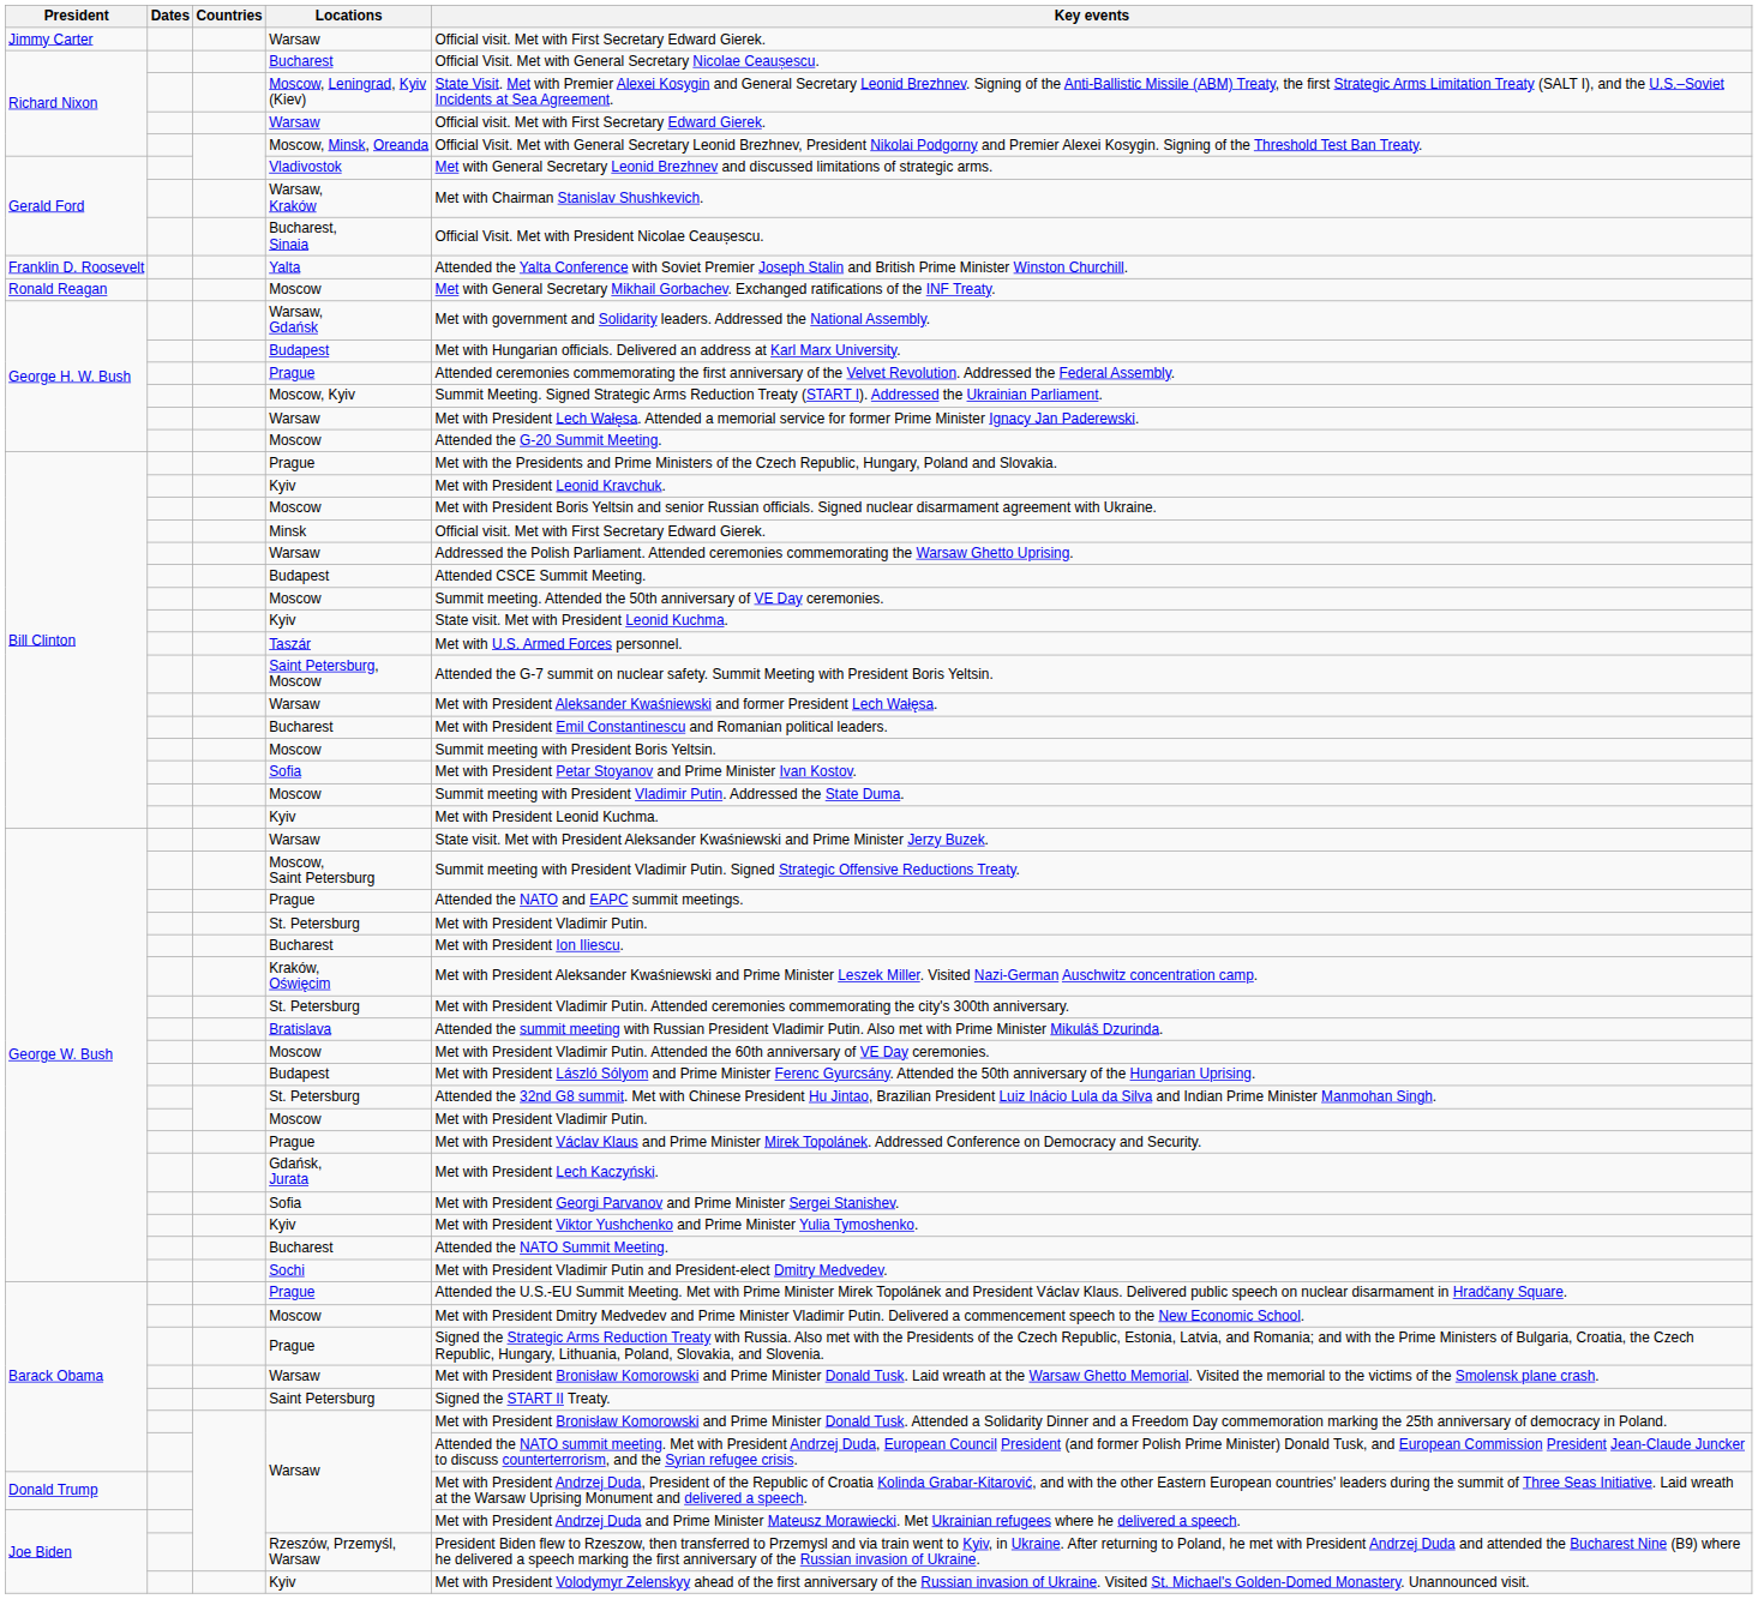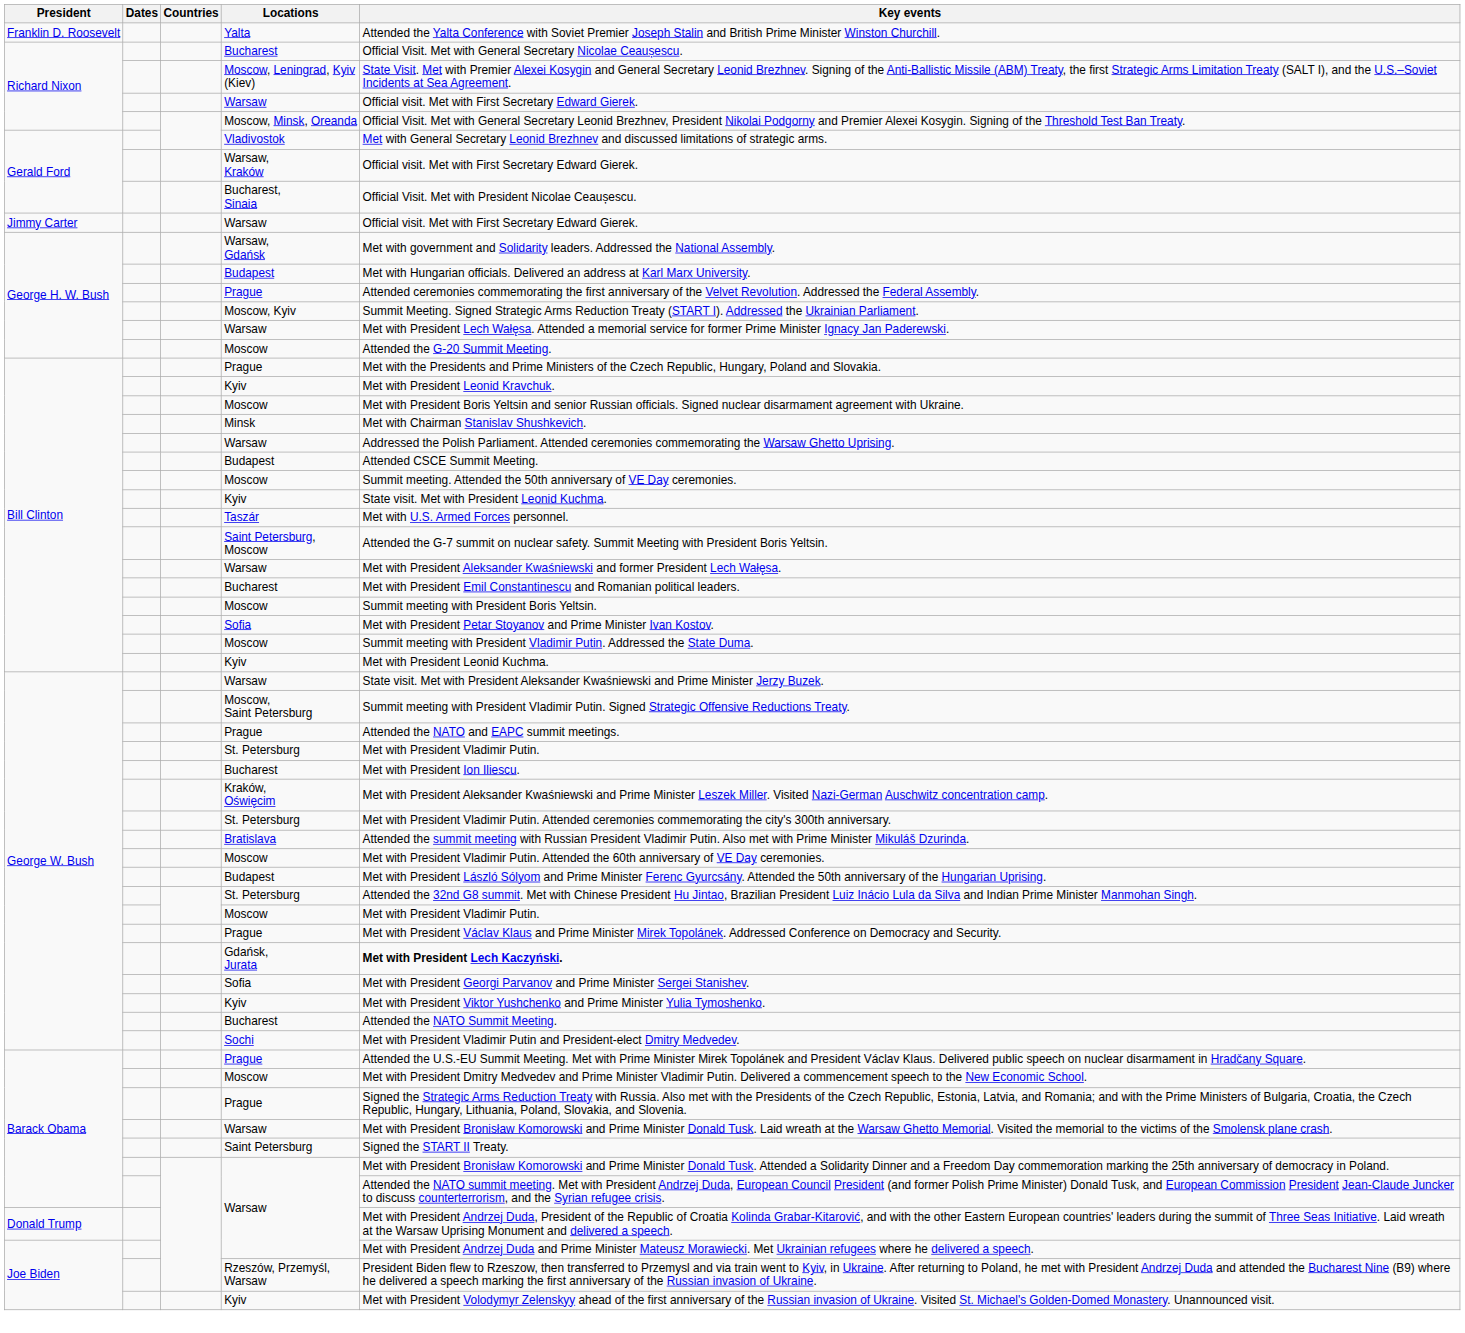 <table class="wikitable sortable">
 <tr>
 <th>President</th>
 <th>Dates</th>
 <th>Countries</th>
 <th>Locations</th>
 <th>Key events</th>
 </tr>
 <tr>
-<td><a href='#'>Jimmy Carter</a></td>
+<td nowrap><a href='#'>Franklin D. Roosevelt</a></td>
 <td></td>
 <td></td>
-<td>Warsaw</td>
-<td>Official visit. Met with First Secretary Edward Gierek.</td>
+<td><a href='#'>Yalta</a></td>
+<td>Attended the <a href='#'>Yalta Conference</a> with Soviet Premier <a href='#'>Joseph Stalin</a> and British Prime Minister <a href='#'>Winston Churchill</a>.</td>
 </tr>
 <tr>
 <td rowspan=4><a href='#'>Richard Nixon</a></td>
 <td></td>
 <td></td>
 <td><a href='#'>Bucharest</a></td>
 <td>Official Visit. Met with General Secretary <a href='#'>Nicolae Ceaușescu</a>.</td>
 </tr>
 <tr>
 <td></td>
 <td></td>
 <td><a href='#'>Moscow</a>, <a href='#'>Leningrad</a>, <a href='#'>Kyiv</a> (Kiev)</td>
 <td><a href='#'>State Visit</a>. <a href='#'>Met</a> with Premier <a href='#'>Alexei Kosygin</a> and General Secretary <a href='#'>Leonid Brezhnev</a>. Signing of the <a href='#'>Anti-Ballistic Missile (ABM) Treaty</a>, the first <a href='#'>Strategic Arms Limitation Treaty</a> (SALT I), and the <a href='#'>U.S.–Soviet Incidents at Sea Agreement</a>.</td>
 </tr>
 <tr>
 <td></td>
 <td></td>
 <td><a href='#'>Warsaw</a></td>
 <td>Official visit. Met with First Secretary <a href='#'>Edward Gierek</a>.</td>
 </tr>
 <tr>
 <td></td>
 <td rowspan=2></td>
 <td>Moscow, <a href='#'>Minsk</a>, <a href='#'>Oreanda</a></td>
 <td>Official Visit. Met with General Secretary Leonid Brezhnev, President <a href='#'>Nikolai Podgorny</a> and Premier Alexei Kosygin. Signing of the <a href='#'>Threshold Test Ban Treaty</a>.</td>
 </tr>
 <tr>
 <td rowspan=3><a href='#'>Gerald Ford</a></td>
 <td></td>
 <td><a href='#'>Vladivostok</a></td>
 <td><a href='#'>Met</a> with General Secretary <a href='#'>Leonid Brezhnev</a> and discussed limitations of strategic arms.</td>
 </tr>
 <tr>
 <td></td>
 <td></td>
 <td>Warsaw,<br><a href='#'>Kraków</a></td>
-<td>Met with Chairman <a href='#'>Stanislav Shushkevich</a>.</td>
+<td>Official visit. Met with First Secretary Edward Gierek.</td>
 </tr>
 <tr>
 <td></td>
 <td></td>
 <td>Bucharest,<br><a href='#'>Sinaia</a></td>
 <td>Official Visit. Met with President Nicolae Ceaușescu.</td>
 </tr>
 <tr>
-<td nowrap><a href='#'>Franklin D. Roosevelt</a></td>
+<td><a href='#'>Jimmy Carter</a></td>
 <td></td>
 <td></td>
-<td><a href='#'>Yalta</a></td>
-<td>Attended the <a href='#'>Yalta Conference</a> with Soviet Premier <a href='#'>Joseph Stalin</a> and British Prime Minister <a href='#'>Winston Churchill</a>.</td>
-</tr>
-<tr>
-<td><a href='#'>Ronald Reagan</a></td>
-<td></td>
-<td></td>
-<td>Moscow</td>
-<td><a href='#'>Met</a> with General Secretary <a href='#'>Mikhail Gorbachev</a>. Exchanged ratifications of the <a href='#'>INF Treaty</a>.</td>
+<td>Warsaw</td>
+<td>Official visit. Met with First Secretary Edward Gierek.</td>
 </tr>
 <tr>
 <td rowspan=6><a href='#'>George H. W. Bush</a></td>
 <td></td>
 <td></td>
 <td>Warsaw,<br><a href='#'>Gdańsk</a></td>
 <td>Met with government and <a href='#'>Solidarity</a> leaders. Addressed the <a href='#'>National Assembly</a>.</td>
 </tr>
 <tr>
 <td></td>
 <td></td>
 <td><a href='#'>Budapest</a></td>
 <td>Met with Hungarian officials. Delivered an address at <a href='#'>Karl Marx University</a>.</td>
 </tr>
 <tr>
 <td></td>
 <td nowrap></td>
 <td><a href='#'>Prague</a></td>
 <td>Attended ceremonies commemorating the first anniversary of the <a href='#'>Velvet Revolution</a>. Addressed the <a href='#'>Federal Assembly</a>.</td>
 </tr>
 <tr>
 <td nowrap></td>
 <td></td>
 <td>Moscow, Kyiv</td>
 <td>Summit Meeting. Signed Strategic Arms Reduction Treaty (<a href='#'>START I</a>). <a href='#'>Addressed</a> the <a href='#'>Ukrainian Parliament</a>.</td>
 </tr>
 <tr>
 <td></td>
 <td></td>
 <td>Warsaw</td>
 <td>Met with President <a href='#'>Lech Wałęsa</a>. Attended a memorial service for former Prime Minister <a href='#'>Ignacy Jan Paderewski</a>.</td>
 </tr>
 <tr>
 <td></td>
 <td></td>
 <td>Moscow</td>
 <td>Attended the <a href='#'>G-20 Summit Meeting</a>.</td>
 </tr>
 <tr>
 <td rowspan=16><a href='#'>Bill Clinton</a></td>
 <td></td>
 <td></td>
 <td>Prague</td>
 <td>Met with the Presidents and Prime Ministers of the Czech Republic, Hungary, Poland and Slovakia.</td>
 </tr>
 <tr>
 <td></td>
 <td></td>
 <td>Kyiv</td>
 <td>Met with President <a href='#'>Leonid Kravchuk</a>.</td>
 </tr>
 <tr>
 <td></td>
 <td></td>
 <td>Moscow</td>
 <td>Met with President Boris Yeltsin and senior Russian officials. Signed nuclear disarmament agreement with Ukraine.</td>
 </tr>
 <tr>
 <td></td>
 <td></td>
 <td>Minsk</td>
-<td>Official visit. Met with First Secretary Edward Gierek.</td>
+<td>Met with Chairman <a href='#'>Stanislav Shushkevich</a>.</td>
 </tr>
 <tr>
 <td></td>
 <td></td>
 <td>Warsaw</td>
 <td>Addressed the Polish Parliament. Attended ceremonies commemorating the <a href='#'>Warsaw Ghetto Uprising</a>.</td>
 </tr>
 <tr>
 <td></td>
 <td></td>
 <td>Budapest</td>
 <td>Attended CSCE Summit Meeting.</td>
 </tr>
 <tr>
 <td></td>
 <td></td>
 <td>Moscow</td>
 <td>Summit meeting. Attended the 50th anniversary of <a href='#'>VE Day</a> ceremonies.</td>
 </tr>
 <tr>
 <td></td>
 <td></td>
 <td>Kyiv</td>
 <td>State visit. Met with President <a href='#'>Leonid Kuchma</a>.</td>
 </tr>
 <tr>
 <td></td>
 <td></td>
 <td><a href='#'>Taszár</a></td>
 <td>Met with <a href='#'>U.S. Armed Forces</a> personnel.</td>
 </tr>
 <tr>
 <td></td>
 <td></td>
 <td><a href='#'>Saint Petersburg</a>,<br>Moscow</td>
 <td>Attended the G-7 summit on nuclear safety. Summit Meeting with President Boris Yeltsin.</td>
 </tr>
 <tr>
 <td></td>
 <td></td>
 <td>Warsaw</td>
 <td>Met with President <a href='#'>Aleksander Kwaśniewski</a> and former President <a href='#'>Lech Wałęsa</a>.</td>
 </tr>
 <tr>
 <td></td>
 <td></td>
 <td>Bucharest</td>
 <td>Met with President <a href='#'>Emil Constantinescu</a> and Romanian political leaders.</td>
 </tr>
 <tr>
 <td></td>
 <td></td>
 <td>Moscow</td>
 <td>Summit meeting with President Boris Yeltsin.</td>
 </tr>
 <tr>
 <td></td>
 <td></td>
 <td><a href='#'>Sofia</a></td>
 <td>Met with President <a href='#'>Petar Stoyanov</a> and Prime Minister <a href='#'>Ivan Kostov</a>.</td>
 </tr>
 <tr>
 <td></td>
 <td></td>
 <td>Moscow</td>
 <td>Summit meeting with President <a href='#'>Vladimir Putin</a>. Addressed the <a href='#'>State Duma</a>.</td>
 </tr>
 <tr>
 <td></td>
 <td></td>
 <td>Kyiv</td>
 <td>Met with President Leonid Kuchma.</td>
 </tr>
 <tr>
 <td rowspan=18><a href='#'>George W. Bush</a></td>
 <td></td>
 <td></td>
 <td>Warsaw</td>
 <td>State visit. Met with President Aleksander Kwaśniewski and Prime Minister <a href='#'>Jerzy Buzek</a>.</td>
 </tr>
 <tr>
 <td></td>
 <td></td>
 <td>Moscow,<br>Saint Petersburg</td>
 <td>Summit meeting with President Vladimir Putin. Signed <a href='#'>Strategic Offensive Reductions Treaty</a>.</td>
 </tr>
 <tr>
 <td></td>
 <td></td>
 <td>Prague</td>
 <td>Attended the <a href='#'>NATO</a> and <a href='#'>EAPC</a> summit meetings.</td>
 </tr>
 <tr>
 <td></td>
 <td></td>
 <td>St. Petersburg</td>
 <td>Met with President Vladimir Putin.</td>
 </tr>
 <tr>
 <td></td>
 <td></td>
 <td>Bucharest</td>
 <td>Met with President <a href='#'>Ion Iliescu</a>.</td>
 </tr>
 <tr>
 <td></td>
 <td></td>
 <td>Kraków,<br><a href='#'>Oświęcim</a></td>
 <td>Met with President Aleksander Kwaśniewski and Prime Minister <a href='#'>Leszek Miller</a>. Visited <a href='#'>Nazi-German</a> <a href='#'>Auschwitz concentration camp</a>.</td>
 </tr>
 <tr>
 <td></td>
 <td></td>
 <td>St. Petersburg</td>
 <td>Met with President Vladimir Putin. Attended ceremonies commemorating the city's 300th anniversary.</td>
 </tr>
 <tr>
 <td></td>
 <td></td>
 <td><a href='#'>Bratislava</a></td>
 <td>Attended the <a href='#'>summit meeting</a> with Russian President Vladimir Putin. Also met with Prime Minister <a href='#'>Mikuláš Dzurinda</a>.</td>
 </tr>
 <tr>
 <td></td>
 <td></td>
 <td>Moscow</td>
 <td>Met with President Vladimir Putin. Attended the 60th anniversary of <a href='#'>VE Day</a> ceremonies.</td>
 </tr>
 <tr>
 <td></td>
 <td></td>
 <td>Budapest</td>
 <td>Met with President <a href='#'>László Sólyom</a> and  Prime Minister <a href='#'>Ferenc Gyurcsány</a>. Attended the 50th anniversary of the <a href='#'>Hungarian Uprising</a>.</td>
 </tr>
 <tr>
 <td></td>
 <td rowspan=2></td>
 <td>St. Petersburg</td>
 <td>Attended the <a href='#'>32nd G8 summit</a>. Met with Chinese President <a href='#'>Hu Jintao</a>, Brazilian President <a href='#'>Luiz Inácio Lula da Silva</a> and Indian Prime Minister <a href='#'>Manmohan Singh</a>.</td>
 </tr>
 <tr>
 <td></td>
 <td>Moscow</td>
 <td>Met with President Vladimir Putin.</td>
 </tr>
 <tr>
 <td></td>
 <td></td>
 <td>Prague</td>
 <td>Met with President <a href='#'>Václav Klaus</a> and Prime Minister <a href='#'>Mirek Topolánek</a>. Addressed Conference on Democracy and Security.</td>
 </tr>
 <tr>
 <td></td>
 <td></td>
 <td>Gdańsk,<br><a href='#'>Jurata</a></td>
-<td>Met with President <a href='#'>Lech Kaczyński</a>.</td>
+<td><strong>Met with President <a href='#'>Lech Kaczyński</a>.</strong></td>
 </tr>
 <tr>
 <td></td>
 <td></td>
 <td>Sofia</td>
 <td>Met with President <a href='#'>Georgi Parvanov</a> and Prime Minister <a href='#'>Sergei Stanishev</a>.</td>
 </tr>
 <tr>
 <td></td>
 <td></td>
 <td>Kyiv</td>
 <td>Met with President <a href='#'>Viktor Yushchenko</a> and Prime Minister <a href='#'>Yulia Tymoshenko</a>.</td>
 </tr>
 <tr>
 <td></td>
 <td></td>
 <td>Bucharest</td>
 <td>Attended the <a href='#'>NATO Summit Meeting</a>.</td>
 </tr>
 <tr>
 <td></td>
 <td></td>
 <td><a href='#'>Sochi</a></td>
 <td>Met with President Vladimir Putin and President-elect <a href='#'>Dmitry Medvedev</a>.</td>
 </tr>
 <tr>
 <td rowspan=7><a href='#'>Barack Obama</a></td>
 <td></td>
 <td></td>
 <td><a href='#'>Prague</a></td>
 <td>Attended the U.S.-EU Summit Meeting. Met with Prime Minister Mirek Topolánek and President Václav Klaus. Delivered public speech on nuclear disarmament in <a href='#'>Hradčany Square</a>.</td>
 </tr>
 <tr>
 <td></td>
 <td></td>
 <td>Moscow</td>
 <td>Met with President Dmitry Medvedev and Prime Minister Vladimir Putin. Delivered a commencement speech to the <a href='#'>New Economic School</a>.</td>
 </tr>
 <tr>
 <td></td>
 <td></td>
 <td>Prague</td>
 <td>Signed the <a href='#'>Strategic Arms Reduction Treaty</a> with Russia. Also met with the Presidents of the Czech Republic, Estonia, Latvia, and Romania; and with the Prime Ministers of Bulgaria, Croatia, the Czech Republic, Hungary, Lithuania, Poland, Slovakia, and Slovenia.</td>
 </tr>
 <tr>
 <td></td>
 <td></td>
 <td>Warsaw</td>
 <td>Met with President <a href='#'>Bronisław Komorowski</a> and Prime Minister <a href='#'>Donald Tusk</a>. Laid wreath at the <a href='#'>Warsaw Ghetto Memorial</a>. Visited the memorial to the victims of the <a href='#'>Smolensk plane crash</a>.</td>
 </tr>
 <tr>
 <td></td>
 <td></td>
 <td>Saint Petersburg</td>
 <td>Signed the <a href='#'>START II</a> Treaty.</td>
 </tr>
 <tr>
 <td></td>
 <td rowspan=5></td>
 <td rowspan=4>Warsaw</td>
 <td>Met with President <a href='#'>Bronisław Komorowski</a> and Prime Minister <a href='#'>Donald Tusk</a>. Attended a Solidarity Dinner and a Freedom Day commemoration marking the 25th anniversary of democracy in Poland.</td>
 </tr>
 <tr>
 <td></td>
 <td>Attended the <a href='#'>NATO summit meeting</a>. Met with President <a href='#'>Andrzej Duda</a>, <a href='#'>European Council</a> <a href='#'>President</a> (and former Polish Prime Minister) Donald Tusk, and <a href='#'>European Commission</a> <a href='#'>President</a> <a href='#'>Jean-Claude Juncker</a> to discuss <a href='#'>counterterrorism</a>, and the <a href='#'>Syrian refugee crisis</a>.</td>
 </tr>
 <tr>
 <td><a href='#'>Donald Trump</a></td>
 <td></td>
 <td>Met with President <a href='#'>Andrzej Duda</a>, President of the Republic of Croatia <a href='#'>Kolinda Grabar-Kitarović</a>, and with the other Eastern European countries' leaders during the summit of <a href='#'>Three Seas Initiative</a>. Laid wreath at the Warsaw Uprising Monument and <a href='#'>delivered a speech</a>.</td>
 </tr>
 <tr>
 <td rowspan="3"><a href='#'>Joe Biden</a></td>
 <td></td>
 <td>Met with President <a href='#'>Andrzej Duda</a> and Prime Minister <a href='#'>Mateusz Morawiecki</a>. Met <a href='#'>Ukrainian refugees</a> where he <a href='#'>delivered a speech</a>.</td>
 </tr>
 <tr>
 <td></td>
 <td>Rzeszów, Przemyśl, Warsaw</td>
 <td>President Biden flew to Rzeszow, then transferred to Przemysl and via train went to <a href='#'>Kyiv</a>, in <a href='#'>Ukraine</a>. After returning to Poland, he met with President <a href='#'>Andrzej Duda</a> and attended the <a href='#'>Bucharest Nine</a> (B9) where he delivered a speech marking the first anniversary of the <a href='#'>Russian invasion of Ukraine</a>.</td>
 </tr>
 <tr>
 <td></td>
 <td></td>
 <td>Kyiv</td>
 <td>Met with President <a href='#'>Volodymyr Zelenskyy</a> ahead of the first anniversary of the <a href='#'>Russian invasion of Ukraine</a>. Visited <a href='#'>St. Michael's Golden-Domed Monastery</a>. Unannounced visit.</td>
 </tr>
 </table>
